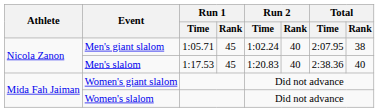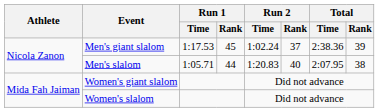 <table class=wikitable style=font-size:90%;text-align:center>
 <tr>
 <th rowspan=2>Athlete</th>
 <th rowspan=2>Event</th>
 <th colspan=2>Run 1</th>
 <th colspan=2>Run 2</th>
 <th colspan=2>Total</th>
 </tr>
 <tr style=font-size:95%>
 <th>Time</th>
 <th>Rank</th>
 <th>Time</th>
 <th>Rank</th>
 <th>Time</th>
 <th>Rank</th>
 </tr>
 <tr>
 <td align=left rowspan=2><a href='#'>Nicola Zanon</a></td>
 <td align=left><a href='#'>Men's giant slalom</a></td>
-<td>1:05.71</td>
+<td>1:17.53</td>
 <td>45</td>
 <td>1:02.24</td>
+<td>37</td>
+<td>2:38.36</td>
+<td>39</td>
+</tr>
+<tr>
+<td align=left><a href='#'>Men's slalom</a></td>
+<td>1:05.71</td>
+<td>44</td>
+<td>1:20.83</td>
 <td>40</td>
 <td>2:07.95</td>
 <td>38</td>
-</tr>
-<tr>
-<td align=left><a href='#'>Men's slalom</a></td>
-<td>1:17.53</td>
-<td>45</td>
-<td>1:20.83</td>
-<td>40</td>
-<td>2:38.36</td>
-<td>40</td>
 </tr>
 <tr>
 <td align=left rowspan=2><a href='#'>Mida Fah Jaiman</a></td>
 <td align=left><a href='#'>Women's giant slalom</a></td>
 <td colspan=2></td>
 <td colspan=4>Did not advance</td>
 </tr>
 <tr>
 <td align=left><a href='#'>Women's slalom</a></td>
 <td colspan=2></td>
 <td colspan=4>Did not advance</td>
 </tr>
 </table>
